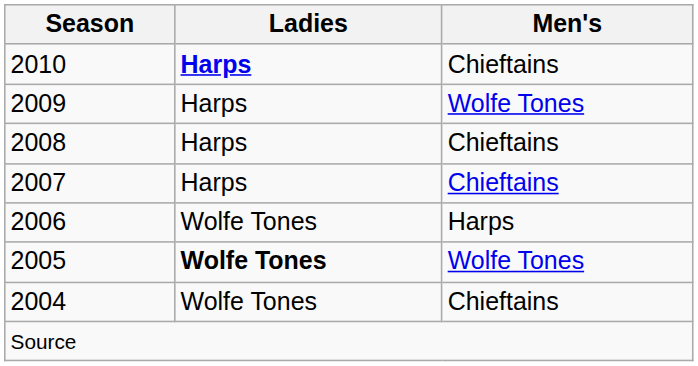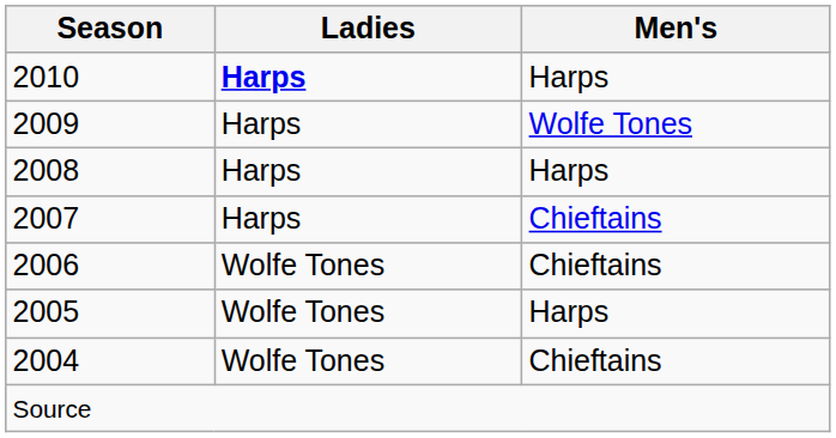 <table class="wikitable" style="width:50%">
 <tr>
 <th>Season</th>
 <th>Ladies</th>
 <th>Men's</th>
 </tr>
 <tr>
 <td>2010</td>
 <td><strong><a href='#'>Harps</a></strong></td>
-<td>Chieftains</td>
+<td>Harps</td>
 </tr>
 <tr>
 <td>2009</td>
 <td>Harps</td>
 <td><a href='#'>Wolfe Tones</a></td>
 </tr>
 <tr>
 <td>2008</td>
 <td>Harps</td>
-<td>Chieftains</td>
+<td>Harps</td>
 </tr>
 <tr>
 <td>2007</td>
 <td>Harps</td>
 <td><a href='#'>Chieftains</a></td>
 </tr>
 <tr>
 <td>2006</td>
 <td>Wolfe Tones</td>
-<td>Harps</td>
+<td>Chieftains</td>
 </tr>
 <tr>
 <td>2005</td>
-<td><strong>Wolfe Tones</strong></td>
-<td><a href='#'>Wolfe Tones</a></td>
+<td>Wolfe Tones</td>
+<td>Harps</td>
 </tr>
 <tr>
 <td>2004</td>
 <td>Wolfe Tones</td>
 <td>Chieftains</td>
 </tr>
 <tr>
 <td colspan=3><small>Source</small></td>
 </tr>
 </table>
